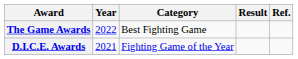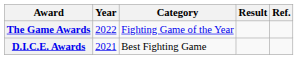 <table class="wikitable plainrowheaders">
 <tr>
 <th>Award</th>
 <th>Year</th>
 <th>Category</th>
 <th>Result</th>
 <th>Ref.</th>
 </tr>
 <tr>
 <th scope="row"><a href='#'>The Game Awards</a></th>
 <td><a href='#'>2022</a></td>
-<td>Best Fighting Game</td>
+<td><a href='#'>Fighting Game of the Year</a></td>
 <td></td>
 <td></td>
 </tr>
 <tr>
 <th scope="row"><a href='#'>D.I.C.E. Awards</a></th>
 <td><a href='#'>2021</a></td>
-<td><a href='#'>Fighting Game of the Year</a></td>
+<td>Best Fighting Game</td>
 <td></td>
 <td></td>
 </tr>
 </table>
